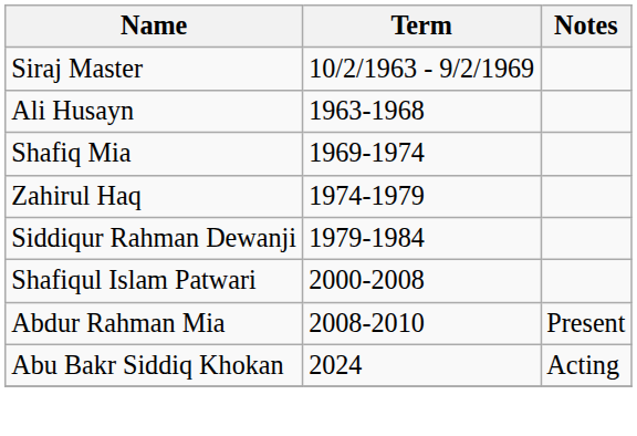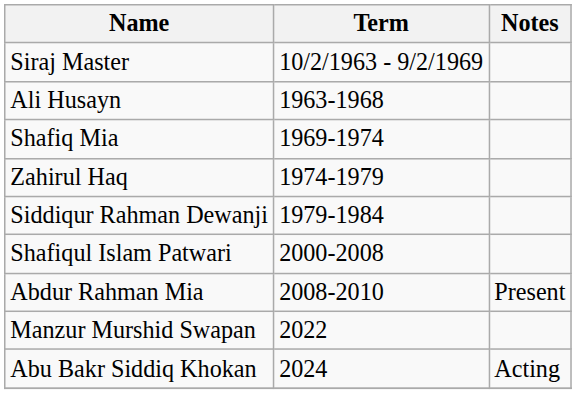 <table class="wikitable">
 <tr>
 <th>Name</th>
 <th>Term</th>
 <th>Notes</th>
 </tr>
 <tr>
 <td>Siraj Master</td>
 <td>10/2/1963 - 9/2/1969</td>
 <td></td>
 </tr>
 <tr>
 <td>Ali Husayn</td>
 <td>1963-1968</td>
 <td></td>
 </tr>
 <tr>
 <td>Shafiq Mia</td>
 <td>1969-1974</td>
 <td></td>
 </tr>
 <tr>
 <td>Zahirul Haq</td>
 <td>1974-1979</td>
 <td></td>
 </tr>
 <tr>
 <td>Siddiqur Rahman Dewanji</td>
 <td>1979-1984</td>
 <td></td>
 </tr>
 <tr>
 <td>Shafiqul Islam Patwari</td>
 <td>2000-2008</td>
 <td></td>
 </tr>
 <tr>
 <td>Abdur Rahman Mia</td>
 <td>2008-2010</td>
 <td>Present</td>
 </tr>
 <tr>
+<td>Manzur Murshid Swapan</td>
+<td>2022</td>
+<td></td>
+</tr>
+<tr>
 <td>Abu Bakr Siddiq Khokan</td>
 <td>2024</td>
 <td>Acting</td>
 </tr>
 <tr>
 </tr>
 </table>
